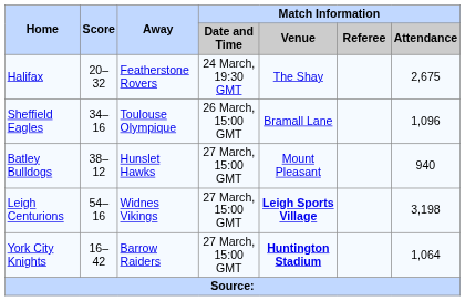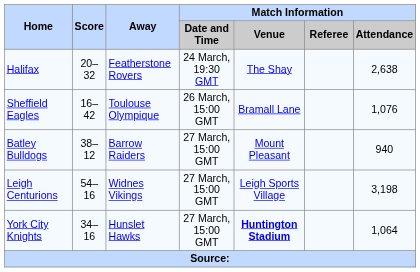 <table border=1 style="border-collapse:collapse; text-align:center;" cellpadding=3 cellspacing=0 width=100%>
 <tr bgcolor=#C1D8FF>
 <th rowspan=2 width=19%>Home</th>
 <th rowspan=2 width=6%>Score</th>
 <th rowspan=2 width=19%>Away</th>
 <th colspan=6>Match Information</th>
 </tr>
 <tr bgcolor=#CCCCCC>
 <th width=17%>Date and Time</th>
 <th width=19%>Venue</th>
 <th width=13%>Referee</th>
 <th width=7%>Attendance</th>
 </tr>
 <tr bgcolor=#F5FAFF>
 <td align=left> <a href='#'>Halifax</a></td>
 <td>20–32</td>
 <td align=left> <a href='#'>Featherstone Rovers</a></td>
 <td>24 March, 19:30 <a href='#'>GMT</a></td>
 <td><a href='#'>The Shay</a></td>
 <td></td>
-<td>2,675</td>
+<td>2,638</td>
 </tr>
 <tr bgcolor=#F5FAFF>
 <td align=left> <a href='#'>Sheffield Eagles</a></td>
-<td>34–16</td>
+<td>16–42</td>
 <td align=left> <a href='#'>Toulouse Olympique</a></td>
 <td>26 March, 15:00 GMT</td>
 <td><a href='#'>Bramall Lane</a></td>
 <td></td>
-<td>1,096</td>
+<td>1,076</td>
 </tr>
 <tr bgcolor=#F5FAFF>
 <td align=left> <a href='#'>Batley Bulldogs</a></td>
 <td>38–12</td>
-<td align=left> <a href='#'>Hunslet Hawks</a></td>
+<td align=left> <a href='#'>Barrow Raiders</a></td>
 <td>27 March, 15:00 GMT</td>
 <td><a href='#'>Mount Pleasant</a></td>
 <td></td>
 <td>940</td>
 </tr>
 <tr bgcolor=#F5FAFF>
 <td align=left> <a href='#'>Leigh Centurions</a></td>
 <td>54–16</td>
 <td align=left> <a href='#'>Widnes Vikings</a></td>
 <td>27 March, 15:00 GMT</td>
-<td><strong><a href='#'>Leigh Sports Village</a></strong></td>
+<td><a href='#'>Leigh Sports Village</a></td>
 <td></td>
 <td>3,198</td>
 </tr>
 <tr bgcolor=#F5FAFF>
 <td align=left> <a href='#'>York City Knights</a></td>
-<td>16–42</td>
-<td align=left> <a href='#'>Barrow Raiders</a></td>
+<td>34–16</td>
+<td align=left> <a href='#'>Hunslet Hawks</a></td>
 <td>27 March, 15:00 GMT</td>
 <td><strong><a href='#'>Huntington Stadium</a></strong></td>
 <td></td>
 <td>1,064</td>
 </tr>
 <tr bgcolor=#C1D8FF>
 <th colspan=12>Source:</th>
 </tr>
 </table>
